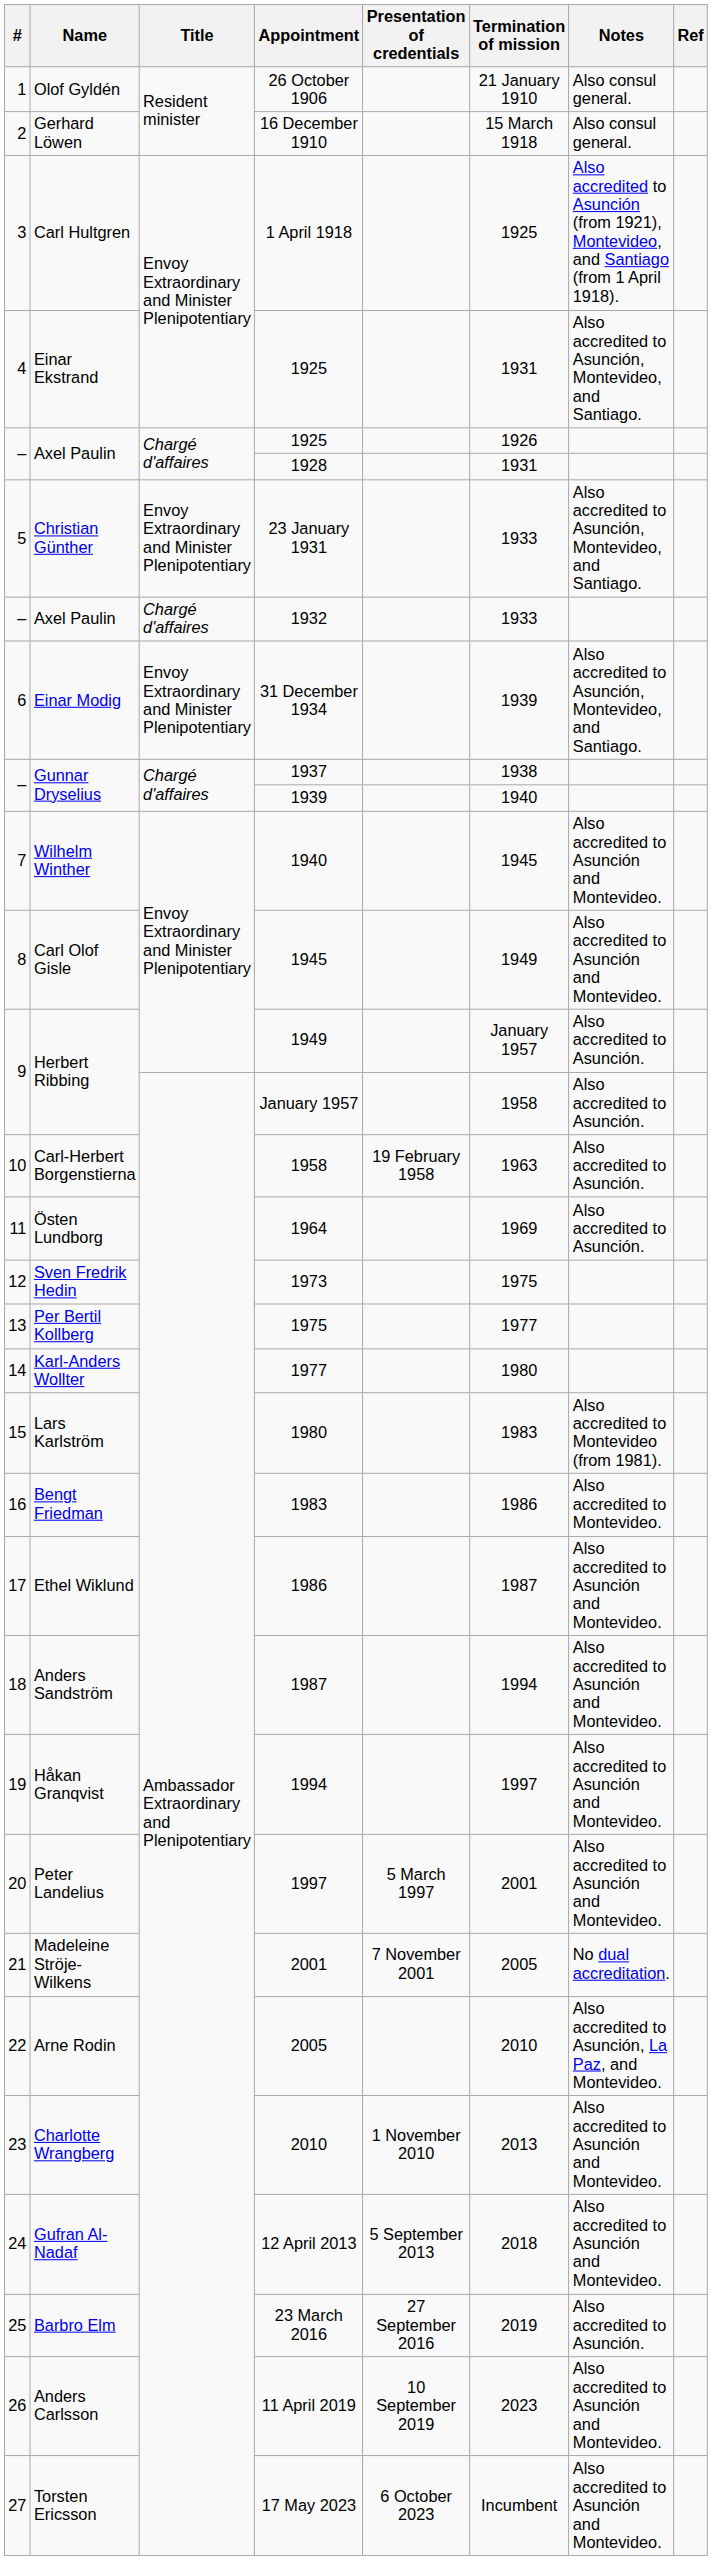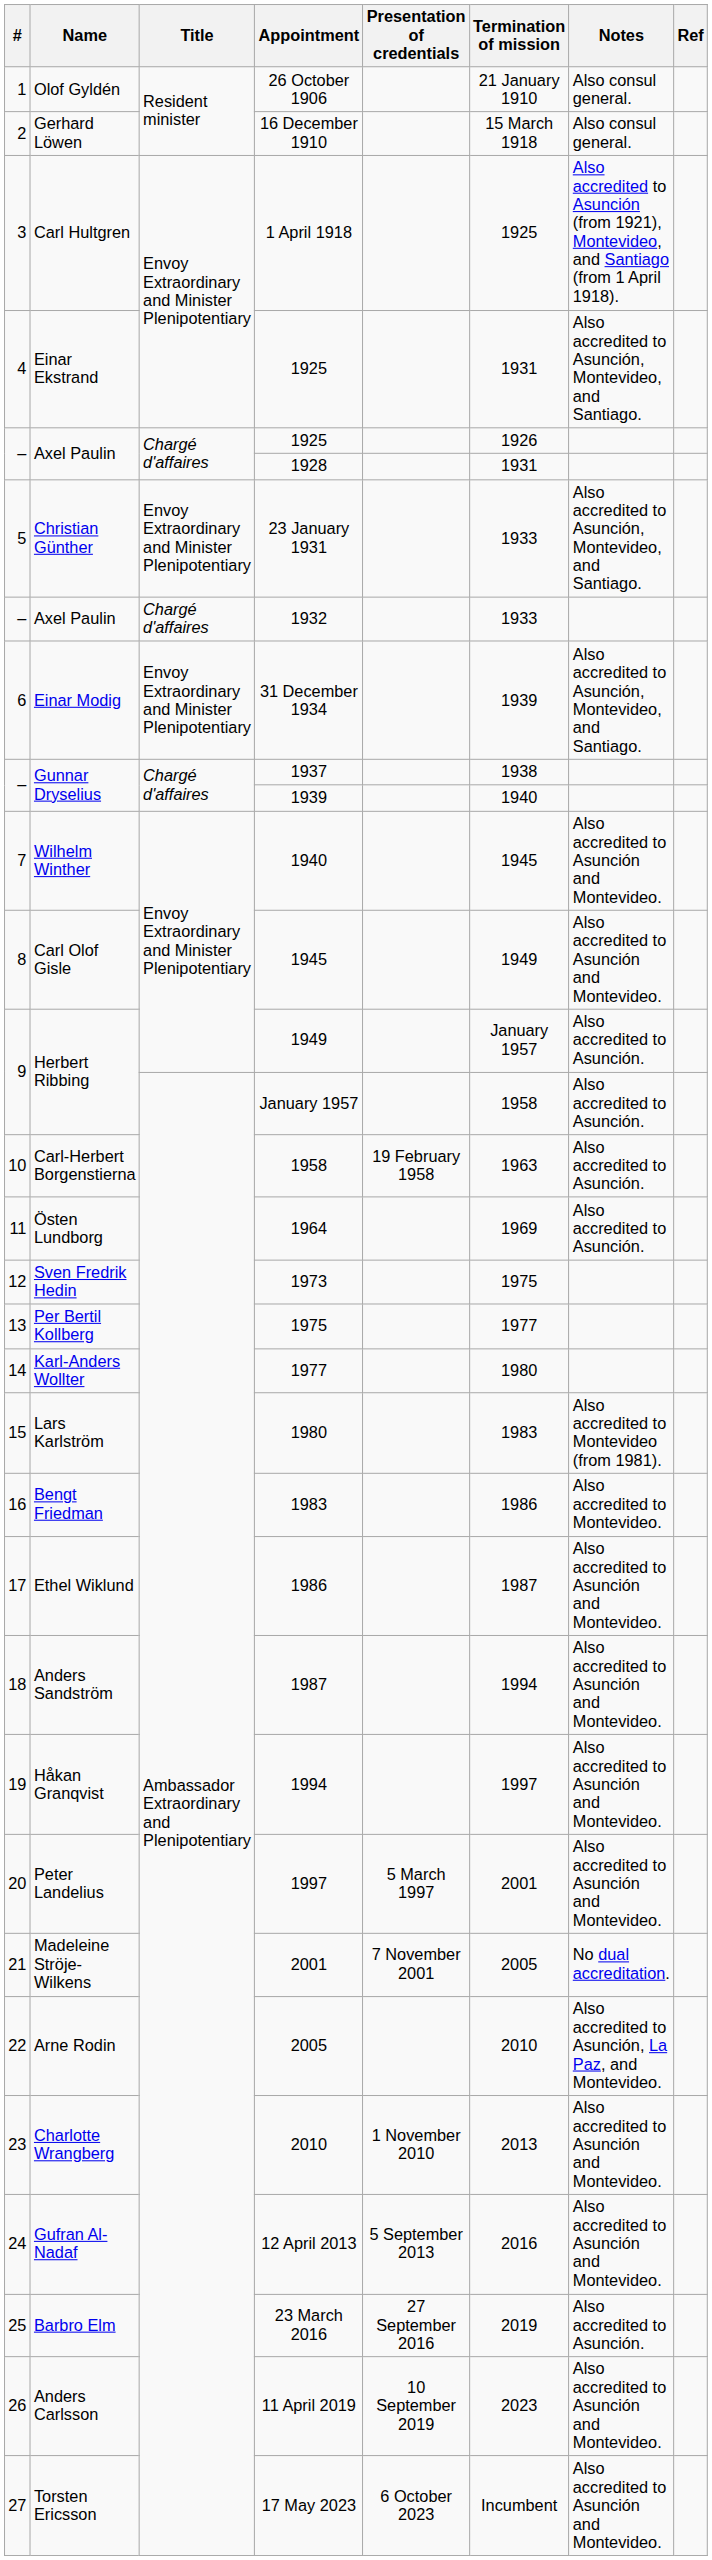 <table class="wikitable">
 <tr>
 <th>#</th>
 <th>Name</th>
 <th>Title</th>
 <th>Appointment</th>
 <th>Presentation of credentials</th>
 <th>Termination of mission</th>
 <th>Notes</th>
 <th>Ref</th>
 </tr>
 <tr>
 <td style="text-align: right;">1</td>
 <td>Olof Gyldén</td>
 <td rowspan="2">Resident minister</td>
 <td style="text-align: center;">26 October 1906</td>
 <td style="text-align: center;"></td>
 <td style="text-align: center;">21 January 1910</td>
 <td>Also consul general.</td>
 <td></td>
 </tr>
 <tr>
 <td style="text-align: right;">2</td>
 <td>Gerhard Löwen</td>
 <td style="text-align: center;">16 December 1910</td>
 <td style="text-align: center;"></td>
 <td style="text-align: center;">15 March 1918</td>
 <td>Also consul general.</td>
 <td></td>
 </tr>
 <tr>
 <td style="text-align: right;">3</td>
 <td>Carl Hultgren</td>
 <td rowspan="2">Envoy Extraordinary and Minister Plenipotentiary</td>
 <td style="text-align: center;">1 April 1918</td>
 <td style="text-align: center;"></td>
 <td style="text-align: center;">1925</td>
 <td><a href='#'>Also accredited</a> to <a href='#'>Asunción</a> (from 1921), <a href='#'>Montevideo</a>, and <a href='#'>Santiago</a> (from 1 April 1918).</td>
 <td></td>
 </tr>
 <tr>
 <td style="text-align: right;">4</td>
 <td>Einar Ekstrand</td>
 <td style="text-align: center;">1925</td>
 <td style="text-align: center;"></td>
 <td style="text-align: center;">1931</td>
 <td>Also accredited to Asunción, Montevideo, and Santiago.</td>
 <td></td>
 </tr>
 <tr>
 <td rowspan="2" style="text-align: right;">–</td>
 <td rowspan="2" style="text-align: left;">Axel Paulin</td>
 <td rowspan="2"><em>Chargé d'affaires</em></td>
 <td style="text-align: center;">1925</td>
 <td style="text-align: center;"></td>
 <td style="text-align: center;">1926</td>
 <td></td>
 <td></td>
 </tr>
 <tr>
 <td style="text-align: center;">1928</td>
 <td style="text-align: center;"></td>
 <td style="text-align: center;">1931</td>
 <td></td>
 <td></td>
 </tr>
 <tr>
 <td style="text-align: right;">5</td>
 <td><a href='#'>Christian Günther</a></td>
 <td rowspan="1">Envoy Extraordinary and Minister Plenipotentiary</td>
 <td style="text-align: center;">23 January 1931</td>
 <td style="text-align: center;"></td>
 <td style="text-align: center;">1933</td>
 <td>Also accredited to Asunción, Montevideo, and Santiago.</td>
 <td></td>
 </tr>
 <tr>
 <td style="text-align: right;">–</td>
 <td>Axel Paulin</td>
 <td rowspan="1"><em>Chargé d'affaires</em></td>
 <td style="text-align: center;">1932</td>
 <td style="text-align: center;"></td>
 <td style="text-align: center;">1933</td>
 <td></td>
 <td></td>
 </tr>
 <tr>
 <td style="text-align: right;">6</td>
 <td><a href='#'>Einar Modig</a></td>
 <td rowspan="1">Envoy Extraordinary and Minister Plenipotentiary</td>
 <td style="text-align: center;">31 December 1934</td>
 <td style="text-align: center;"></td>
 <td style="text-align: center;">1939</td>
 <td>Also accredited to Asunción, Montevideo, and Santiago.</td>
 <td></td>
 </tr>
 <tr>
 <td rowspan="2" style="text-align: right;">–</td>
 <td rowspan="2" style="text-align: left;"><a href='#'>Gunnar Dryselius</a></td>
 <td rowspan="2"><em>Chargé d'affaires</em></td>
 <td style="text-align: center;">1937</td>
 <td style="text-align: center;"></td>
 <td style="text-align: center;">1938</td>
 <td></td>
 <td></td>
 </tr>
 <tr>
 <td style="text-align: center;">1939</td>
 <td style="text-align: center;"></td>
 <td style="text-align: center;">1940</td>
 <td></td>
 <td></td>
 </tr>
 <tr>
 <td style="text-align: right;">7</td>
 <td><a href='#'>Wilhelm Winther</a></td>
 <td rowspan="3">Envoy Extraordinary and Minister Plenipotentiary</td>
 <td style="text-align: center;">1940</td>
 <td style="text-align: center;"></td>
 <td style="text-align: center;">1945</td>
 <td>Also accredited to Asunción and Montevideo.</td>
 <td></td>
 </tr>
 <tr>
 <td style="text-align: right;">8</td>
 <td>Carl Olof Gisle</td>
 <td style="text-align: center;">1945</td>
 <td style="text-align: center;"></td>
 <td style="text-align: center;">1949</td>
 <td>Also accredited to Asunción and Montevideo.</td>
 <td></td>
 </tr>
 <tr>
 <td rowspan="2" style="text-align: right;">9</td>
 <td rowspan="2" style="text-align: left;">Herbert Ribbing</td>
 <td style="text-align: center;">1949</td>
 <td style="text-align: center;"></td>
 <td style="text-align: center;">January 1957</td>
 <td>Also accredited to Asunción.</td>
 <td></td>
 </tr>
 <tr>
 <td rowspan="19">Ambassador Extraordinary and Plenipotentiary</td>
 <td style="text-align: center;">January 1957</td>
 <td style="text-align: center;"></td>
 <td style="text-align: center;">1958</td>
 <td>Also accredited to Asunción.</td>
 <td></td>
 </tr>
 <tr>
 <td style="text-align: right;">10</td>
 <td>Carl-Herbert Borgenstierna</td>
 <td style="text-align: center;">1958</td>
 <td style="text-align: center;">19 February 1958</td>
 <td style="text-align: center;">1963</td>
 <td>Also accredited to Asunción.</td>
 <td></td>
 </tr>
 <tr>
 <td style="text-align: right;">11</td>
 <td>Östen Lundborg</td>
 <td style="text-align: center;">1964</td>
 <td style="text-align: center;"></td>
 <td style="text-align: center;">1969</td>
 <td>Also accredited to Asunción.</td>
 <td></td>
 </tr>
 <tr>
 <td style="text-align: right;">12</td>
 <td><a href='#'>Sven Fredrik Hedin</a></td>
 <td style="text-align: center;">1973</td>
 <td style="text-align: center;"></td>
 <td style="text-align: center;">1975</td>
 <td></td>
 <td></td>
 </tr>
 <tr>
 <td style="text-align: right;">13</td>
 <td><a href='#'>Per Bertil Kollberg</a></td>
 <td style="text-align: center;">1975</td>
 <td style="text-align: center;"></td>
 <td style="text-align: center;">1977</td>
 <td></td>
 <td></td>
 </tr>
 <tr>
 <td style="text-align: right;">14</td>
 <td><a href='#'>Karl-Anders Wollter</a></td>
 <td style="text-align: center;">1977</td>
 <td style="text-align: center;"></td>
 <td style="text-align: center;">1980</td>
 <td></td>
 <td></td>
 </tr>
 <tr>
 <td style="text-align: right;">15</td>
 <td>Lars Karlström</td>
 <td style="text-align: center;">1980</td>
 <td style="text-align: center;"></td>
 <td style="text-align: center;">1983</td>
 <td>Also accredited to Montevideo (from 1981).</td>
 <td></td>
 </tr>
 <tr>
 <td style="text-align: right;">16</td>
 <td><a href='#'>Bengt Friedman</a></td>
 <td style="text-align: center;">1983</td>
 <td style="text-align: center;"></td>
 <td style="text-align: center;">1986</td>
 <td>Also accredited to Montevideo.</td>
 <td></td>
 </tr>
 <tr>
 <td style="text-align: right;">17</td>
 <td>Ethel Wiklund</td>
 <td style="text-align: center;">1986</td>
 <td style="text-align: center;"></td>
 <td style="text-align: center;">1987</td>
 <td>Also accredited to Asunción and Montevideo.</td>
 <td></td>
 </tr>
 <tr>
 <td style="text-align: right;">18</td>
 <td>Anders Sandström</td>
 <td style="text-align: center;">1987</td>
 <td style="text-align: center;"></td>
 <td style="text-align: center;">1994</td>
 <td>Also accredited to Asunción and Montevideo.</td>
 <td></td>
 </tr>
 <tr>
 <td style="text-align: right;">19</td>
 <td>Håkan Granqvist</td>
 <td style="text-align: center;">1994</td>
 <td style="text-align: center;"></td>
 <td style="text-align: center;">1997</td>
 <td>Also accredited to Asunción and Montevideo.</td>
 <td></td>
 </tr>
 <tr>
 <td style="text-align: right;">20</td>
 <td>Peter Landelius</td>
 <td style="text-align: center;">1997</td>
 <td style="text-align: center;">5 March 1997</td>
 <td style="text-align: center;">2001</td>
 <td>Also accredited to Asunción and Montevideo.</td>
 <td></td>
 </tr>
 <tr>
 <td style="text-align: right;">21</td>
 <td>Madeleine Ströje-Wilkens</td>
 <td style="text-align: center;">2001</td>
 <td style="text-align: center;">7 November 2001</td>
 <td style="text-align: center;">2005</td>
 <td>No <a href='#'>dual accreditation</a>.</td>
 <td></td>
 </tr>
 <tr>
 <td style="text-align: right;">22</td>
 <td>Arne Rodin</td>
 <td style="text-align: center;">2005</td>
 <td style="text-align: center;"></td>
 <td style="text-align: center;">2010</td>
 <td>Also accredited to Asunción, <a href='#'>La Paz</a>, and Montevideo.</td>
 <td></td>
 </tr>
 <tr>
 <td style="text-align: right;">23</td>
 <td><a href='#'>Charlotte Wrangberg</a></td>
 <td style="text-align: center;">2010</td>
 <td style="text-align: center;">1 November 2010</td>
 <td style="text-align: center;">2013</td>
 <td>Also accredited to Asunción and Montevideo.</td>
 <td></td>
 </tr>
 <tr>
 <td style="text-align: right;">24</td>
 <td><a href='#'>Gufran Al-Nadaf</a></td>
 <td style="text-align: center;">12 April 2013</td>
 <td style="text-align: center;">5 September 2013</td>
-<td style="text-align: center;">2018</td>
+<td style="text-align: center;">2016</td>
 <td>Also accredited to Asunción and Montevideo.</td>
 <td></td>
 </tr>
 <tr>
 <td style="text-align: right;">25</td>
 <td><a href='#'>Barbro Elm</a></td>
 <td style="text-align: center;">23 March 2016</td>
 <td style="text-align: center;">27 September 2016</td>
 <td style="text-align: center;">2019</td>
 <td>Also accredited to Asunción.</td>
 <td></td>
 </tr>
 <tr>
 <td style="text-align: right;">26</td>
 <td>Anders Carlsson</td>
 <td style="text-align: center;">11 April 2019</td>
 <td style="text-align: center;">10 September 2019</td>
 <td style="text-align: center;">2023</td>
 <td>Also accredited to Asunción and Montevideo.</td>
 <td></td>
 </tr>
 <tr>
 <td style="text-align: right;">27</td>
 <td>Torsten Ericsson</td>
 <td style="text-align: center;">17 May 2023</td>
 <td style="text-align: center;">6 October 2023</td>
 <td style="text-align: center;">Incumbent</td>
 <td>Also accredited to Asunción and Montevideo.</td>
 <td></td>
 </tr>
 </table>
